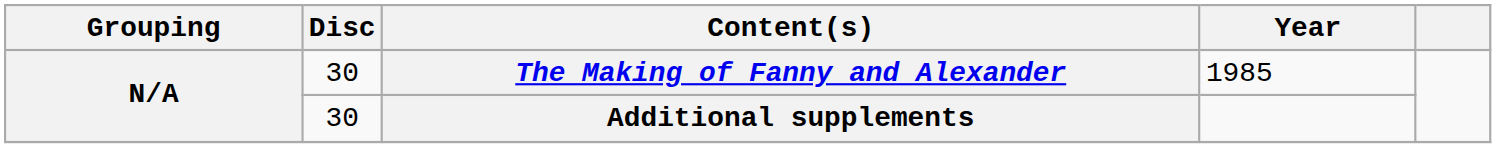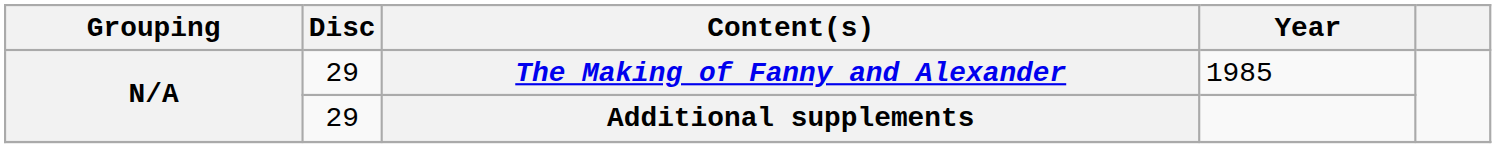 <table class="wikitable plainrowheaders sortable" style="margin-right: 0; width:55%;">
 <tr>
 <th scope="col" class="unsortable" width="20%">Grouping</th>
 <th scope="col" width="5%">Disc<br></th>
 <th scope="col" width="55%">Content(s)</th>
 <th scope="col">Year</th>
 <th scope="col" class="unsortable" width="5%"></th>
 </tr>
 <tr>
 <th scope="row" rowspan="2" style="text-align:center;">N/A</th>
-<td style="text-align:center;">30</td>
+<td style="text-align:center;">29</td>
 <th scope="row"><em><a href='#'>The Making of Fanny and Alexander</a></em></th>
 <td>1985</td>
 <td style="text-align:center;" rowspan="2"></td>
 </tr>
 <tr>
-<td style="text-align:center;">30</td>
+<td style="text-align:center;">29</td>
 <th scope="row">Additional supplements</th>
 <td></td>
 </tr>
 <tr>
 </tr>
 </table>
